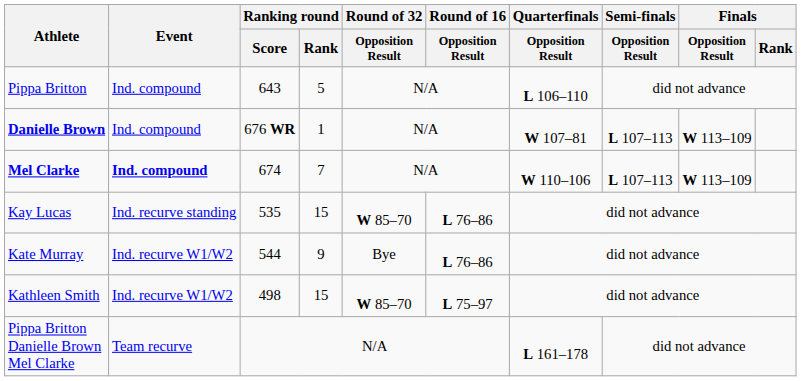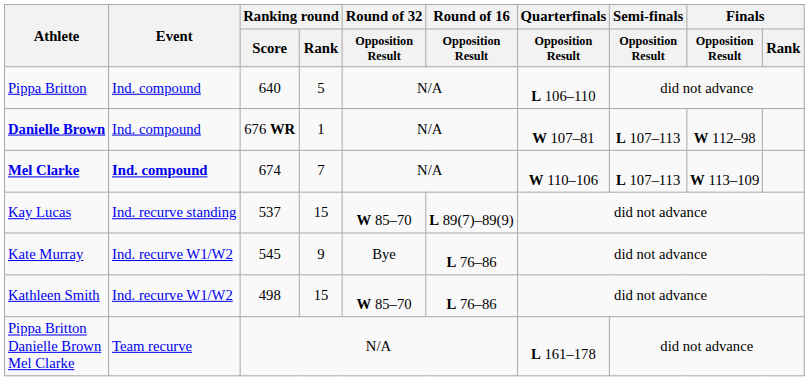 <table class=wikitable style="font-size:90%">
 <tr>
 <th rowspan="2">Athlete</th>
 <th rowspan="2">Event</th>
 <th colspan="2">Ranking round</th>
 <th>Round of 32</th>
 <th>Round of 16</th>
 <th>Quarterfinals</th>
 <th>Semi-finals</th>
 <th colspan="2">Finals</th>
 </tr>
 <tr>
 <th>Score</th>
 <th>Rank</th>
 <th style="line-height:1em"><small>Opposition<br>Result</small></th>
 <th style="line-height:1em"><small>Opposition<br>Result</small></th>
 <th style="line-height:1em"><small>Opposition<br>Result</small></th>
 <th style="line-height:1em"><small>Opposition<br>Result</small></th>
 <th style="line-height:1em"><small>Opposition<br>Result</small></th>
 <th>Rank</th>
 </tr>
 <tr>
 <td><a href='#'>Pippa Britton</a></td>
 <td><a href='#'>Ind. compound</a></td>
-<td align="center">643</td>
+<td align="center">640</td>
 <td align="center">5</td>
 <td align="center" colspan="2">N/A</td>
 <td align="center"><br> <strong>L</strong> 106–110</td>
 <td align="center" colspan="3">did not advance</td>
 </tr>
 <tr>
 <td><strong><a href='#'>Danielle Brown</a></strong></td>
 <td><a href='#'>Ind. compound</a></td>
 <td align="center">676 <strong>WR</strong></td>
 <td align="center">1</td>
 <td align="center" colspan="2">N/A</td>
 <td align="center"><br> <strong>W</strong> 107–81</td>
 <td align="center"><br> <strong>L</strong> 107–113</td>
-<td align="center"><br> <strong>W</strong> 113–109</td>
+<td align="center"><br> <strong>W</strong> 112–98</td>
 <td align="center"></td>
 </tr>
 <tr>
 <td><strong><a href='#'>Mel Clarke</a></strong></td>
 <td><strong><a href='#'>Ind. compound</a></strong></td>
 <td align="center">674</td>
 <td align="center">7</td>
 <td align="center" colspan="2">N/A</td>
 <td align="center"><br> <strong>W</strong> 110–106</td>
 <td align="center"><br> <strong>L</strong> 107–113</td>
 <td align="center"><br> <strong>W</strong> 113–109</td>
 <td align="center"></td>
 </tr>
 <tr>
 <td><a href='#'>Kay Lucas</a></td>
 <td><a href='#'>Ind. recurve standing</a></td>
-<td align="center">535</td>
+<td align="center">537</td>
 <td align="center">15</td>
 <td align="center"><br><strong>W</strong> 85–70</td>
-<td align="center"><br> <strong>L</strong> 76–86</td>
+<td align="center"><br> <strong>L</strong> 89(7)–89(9)</td>
 <td align="center" colspan="4">did not advance</td>
 </tr>
 <tr>
 <td><a href='#'>Kate Murray</a></td>
 <td><a href='#'>Ind. recurve W1/W2</a></td>
-<td align="center">544</td>
+<td align="center">545</td>
 <td align="center">9</td>
 <td align="center">Bye</td>
 <td align="center"><br> <strong>L</strong> 76–86</td>
 <td align="center" colspan="4">did not advance</td>
 </tr>
 <tr>
 <td><a href='#'>Kathleen Smith</a></td>
 <td><a href='#'>Ind. recurve W1/W2</a></td>
 <td align="center">498</td>
 <td align="center">15</td>
 <td align="center"><br><strong>W</strong> 85–70</td>
-<td align="center"><br> <strong>L</strong> 75–97</td>
+<td align="center"><br> <strong>L</strong> 76–86</td>
 <td align="center" colspan="4">did not advance</td>
 </tr>
 <tr>
 <td><a href='#'>Pippa Britton</a><br><a href='#'>Danielle Brown</a><br><a href='#'>Mel Clarke</a></td>
 <td><a href='#'>Team recurve</a></td>
 <td align="center" colspan="4">N/A</td>
 <td align="center"><br> <strong>L</strong> 161–178</td>
 <td align="center" colspan="3">did not advance</td>
 </tr>
 </table>
